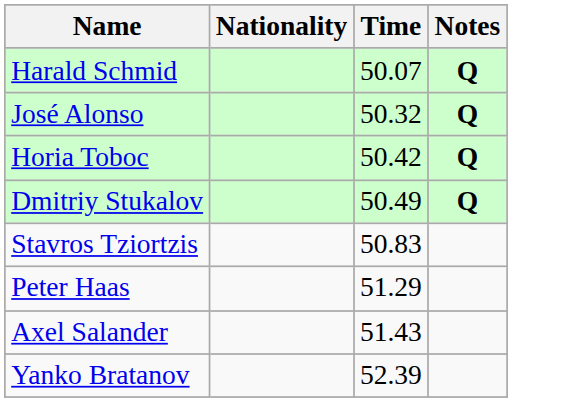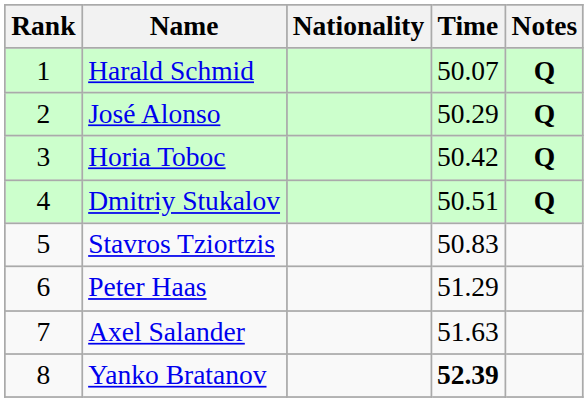 <table class="wikitable sortable" style="text-align:center">
 <tr>
+<th>Rank</th>
 <th>Name</th>
 <th>Nationality</th>
 <th>Time</th>
 <th>Notes</th>
 </tr>
 <tr bgcolor=ccffcc>
+<td>1</td>
 <td align=left><a href='#'>Harald Schmid</a></td>
 <td align=left></td>
 <td>50.07</td>
 <td><strong>Q</strong></td>
 </tr>
 <tr bgcolor=ccffcc>
+<td>2</td>
 <td align=left><a href='#'>José Alonso</a></td>
 <td align=left></td>
-<td>50.32</td>
+<td>50.29</td>
 <td><strong>Q</strong></td>
 </tr>
 <tr bgcolor=ccffcc>
+<td>3</td>
 <td align=left><a href='#'>Horia Toboc</a></td>
 <td align=left></td>
 <td>50.42</td>
 <td><strong>Q</strong></td>
 </tr>
 <tr bgcolor=ccffcc>
+<td>4</td>
 <td align=left><a href='#'>Dmitriy Stukalov</a></td>
 <td align=left></td>
-<td>50.49</td>
+<td>50.51</td>
 <td><strong>Q</strong></td>
 </tr>
 <tr>
+<td>5</td>
 <td align=left><a href='#'>Stavros Tziortzis</a></td>
 <td align=left></td>
 <td>50.83</td>
 <td></td>
 </tr>
 <tr>
+<td>6</td>
 <td align=left><a href='#'>Peter Haas</a></td>
 <td align=left></td>
 <td>51.29</td>
 <td></td>
 </tr>
 <tr>
+<td>7</td>
 <td align=left><a href='#'>Axel Salander</a></td>
 <td align=left></td>
-<td>51.43</td>
+<td>51.63</td>
 <td></td>
 </tr>
 <tr>
+<td>8</td>
 <td align=left><a href='#'>Yanko Bratanov</a></td>
 <td align=left></td>
-<td>52.39</td>
+<td><strong>52.39</strong></td>
 <td></td>
 </tr>
 </table>
